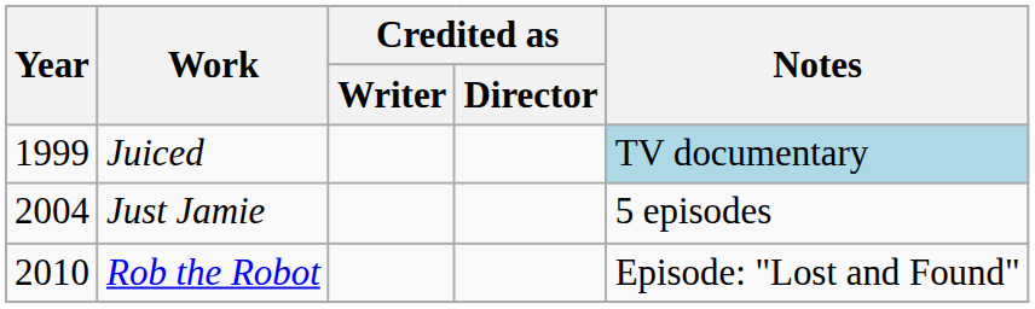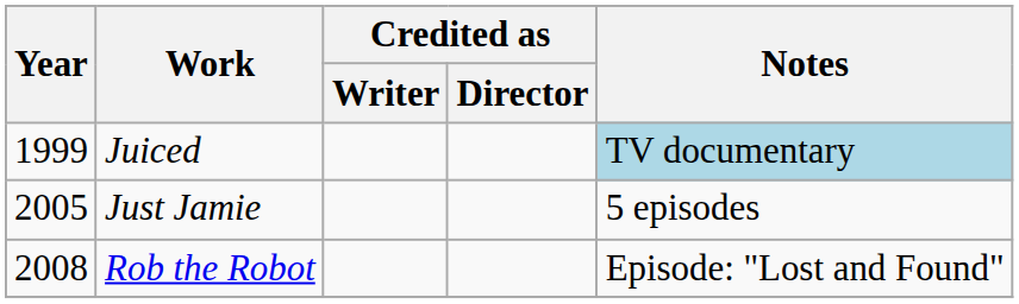 <table class="wikitable">
 <tr>
 <th rowspan="2">Year</th>
 <th rowspan="2">Work</th>
 <th colspan="2">Credited as</th>
 <th rowspan="2">Notes</th>
 </tr>
 <tr>
 <th>Writer</th>
 <th>Director</th>
 </tr>
 <tr>
 <td>1999</td>
 <td><em>Juiced</em></td>
 <td></td>
 <td></td>
 <td style="background: lightblue;">TV documentary</td>
 </tr>
 <tr>
-<td>2004</td>
+<td>2005</td>
 <td><em>Just Jamie</em></td>
 <td></td>
 <td></td>
 <td>5 episodes</td>
 </tr>
 <tr>
-<td>2010</td>
+<td>2008</td>
 <td><em><a href='#'>Rob the Robot</a></em></td>
 <td></td>
 <td></td>
 <td>Episode: "Lost and Found"</td>
 </tr>
 <tr>
 </tr>
 </table>
